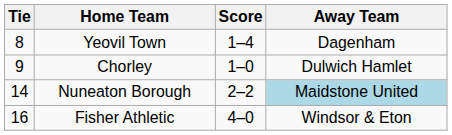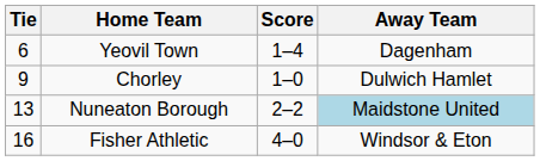 <table class="wikitable" style="text-align:center;">
 <tr>
 <th width=20>Tie</th>
 <th width=175>Home Team</th>
 <th width=20>Score</th>
 <th width=175>Away Team</th>
 </tr>
 <tr>
-<td>8</td>
+<td>6</td>
 <td>Yeovil Town</td>
 <td>1–4</td>
 <td>Dagenham</td>
 </tr>
 <tr>
 <td>9</td>
 <td>Chorley</td>
 <td>1–0</td>
 <td>Dulwich Hamlet</td>
 </tr>
 <tr>
-<td>14</td>
+<td>13</td>
 <td>Nuneaton Borough</td>
 <td>2–2</td>
 <td style="background: lightblue;">Maidstone United</td>
 </tr>
 <tr>
 <td>16</td>
 <td>Fisher Athletic</td>
 <td>4–0</td>
 <td>Windsor & Eton</td>
 </tr>
 </table>
